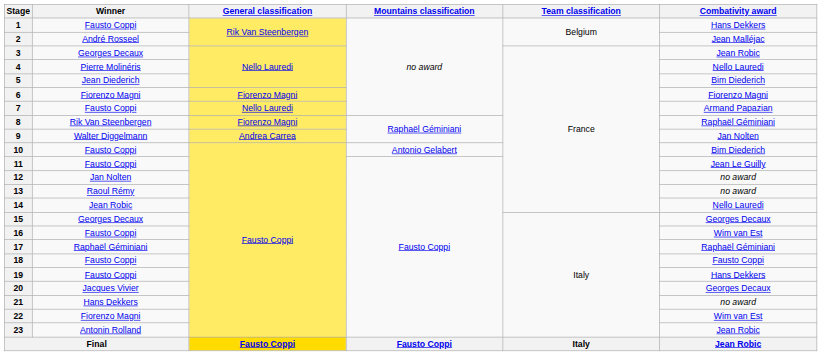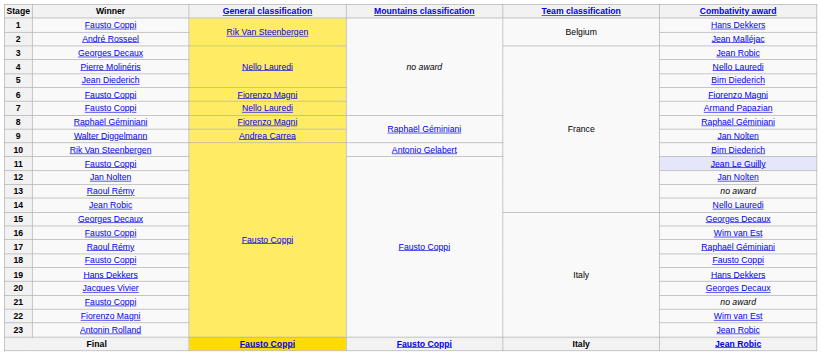 <table class="wikitable" style="text-align:center; font-size:smaller; clear:both;">
 <tr>
 <th scope="col" style="width:1%;">Stage</th>
 <th scope="col" style="width:19%;">Winner</th>
 <th scope="col" style="width:19%;"><a href='#'>General classification</a><br></th>
 <th scope="col" style="width:19%;"><a href='#'>Mountains classification</a></th>
 <th scope="col" style="width:19%;"><a href='#'>Team classification</a></th>
 <th scope="col" style="width:19%;"><a href='#'>Combativity award</a></th>
 </tr>
 <tr>
 <th scope="row">1</th>
 <td><a href='#'>Fausto Coppi</a></td>
 <td style="background:#FFEB64;" rowspan="2"><a href='#'>Rik Van Steenbergen</a></td>
 <td rowspan="7"><em>no award</em></td>
 <td rowspan="2">Belgium</td>
 <td><a href='#'>Hans Dekkers</a></td>
 </tr>
 <tr>
 <th scope="row">2</th>
 <td><a href='#'>André Rosseel</a></td>
 <td><a href='#'>Jean Malléjac</a></td>
 </tr>
 <tr>
 <th scope="row">3</th>
 <td><a href='#'>Georges Decaux</a></td>
 <td style="background:#FFEB64;" rowspan="3"><a href='#'>Nello Lauredi</a></td>
 <td rowspan="12">France</td>
 <td><a href='#'>Jean Robic</a></td>
 </tr>
 <tr>
 <th scope="row">4</th>
 <td><a href='#'>Pierre Molinéris</a></td>
 <td><a href='#'>Nello Lauredi</a></td>
 </tr>
 <tr>
 <th scope="row">5</th>
 <td><a href='#'>Jean Diederich</a></td>
 <td><a href='#'>Bim Diederich</a></td>
 </tr>
 <tr>
 <th scope="row">6</th>
-<td><a href='#'>Fiorenzo Magni</a></td>
+<td><a href='#'>Fausto Coppi</a></td>
 <td style="background:#FFEB64;"><a href='#'>Fiorenzo Magni</a></td>
 <td><a href='#'>Fiorenzo Magni</a></td>
 </tr>
 <tr>
 <th scope="row">7</th>
 <td><a href='#'>Fausto Coppi</a></td>
 <td style="background:#FFEB64;"><a href='#'>Nello Lauredi</a></td>
 <td><a href='#'>Armand Papazian</a></td>
 </tr>
 <tr>
 <th scope="row">8</th>
-<td><a href='#'>Rik Van Steenbergen</a></td>
+<td><a href='#'>Raphaël Géminiani</a></td>
 <td style="background:#FFEB64;"><a href='#'>Fiorenzo Magni</a></td>
 <td rowspan="2"><a href='#'>Raphaël Géminiani</a></td>
 <td><a href='#'>Raphaël Géminiani</a></td>
 </tr>
 <tr>
 <th scope="row">9</th>
 <td><a href='#'>Walter Diggelmann</a></td>
 <td style="background:#FFEB64;"><a href='#'>Andrea Carrea</a></td>
 <td><a href='#'>Jan Nolten</a></td>
 </tr>
 <tr>
 <th scope="row">10</th>
-<td><a href='#'>Fausto Coppi</a></td>
+<td><a href='#'>Rik Van Steenbergen</a></td>
 <td style="background:#FFEB64;" rowspan="14"><a href='#'>Fausto Coppi</a></td>
 <td><a href='#'>Antonio Gelabert</a></td>
 <td><a href='#'>Bim Diederich</a></td>
 </tr>
 <tr>
 <th scope="row">11</th>
 <td><a href='#'>Fausto Coppi</a></td>
 <td rowspan="13"><a href='#'>Fausto Coppi</a></td>
-<td><a href='#'>Jean Le Guilly</a></td>
+<td style="background: lavender;"><a href='#'>Jean Le Guilly</a></td>
 </tr>
 <tr>
 <th scope="row">12</th>
 <td><a href='#'>Jan Nolten</a></td>
-<td><em>no award</em></td>
+<td><a href='#'>Jan Nolten</a></td>
 </tr>
 <tr>
 <th scope="row">13</th>
 <td><a href='#'>Raoul Rémy</a></td>
 <td><em>no award</em></td>
 </tr>
 <tr>
 <th scope="row">14</th>
 <td><a href='#'>Jean Robic</a></td>
 <td><a href='#'>Nello Lauredi</a></td>
 </tr>
 <tr>
 <th scope="row">15</th>
 <td><a href='#'>Georges Decaux</a></td>
 <td rowspan="9">Italy</td>
 <td><a href='#'>Georges Decaux</a></td>
 </tr>
 <tr>
 <th scope="row">16</th>
 <td><a href='#'>Fausto Coppi</a></td>
 <td><a href='#'>Wim van Est</a></td>
 </tr>
 <tr>
 <th scope="row">17</th>
-<td><a href='#'>Raphaël Géminiani</a></td>
+<td><a href='#'>Raoul Rémy</a></td>
 <td><a href='#'>Raphaël Géminiani</a></td>
 </tr>
 <tr>
 <th scope="row">18</th>
 <td><a href='#'>Fausto Coppi</a></td>
 <td><a href='#'>Fausto Coppi</a></td>
 </tr>
 <tr>
 <th scope="row">19</th>
-<td><a href='#'>Fausto Coppi</a></td>
+<td><a href='#'>Hans Dekkers</a></td>
 <td><a href='#'>Hans Dekkers</a></td>
 </tr>
 <tr>
 <th scope="row">20</th>
 <td><a href='#'>Jacques Vivier</a></td>
 <td><a href='#'>Georges Decaux</a></td>
 </tr>
 <tr>
 <th scope="row">21</th>
-<td><a href='#'>Hans Dekkers</a></td>
+<td><a href='#'>Fausto Coppi</a></td>
 <td><em>no award</em></td>
 </tr>
 <tr>
 <th scope="row">22</th>
 <td><a href='#'>Fiorenzo Magni</a></td>
 <td><a href='#'>Wim van Est</a></td>
 </tr>
 <tr>
 <th scope="row">23</th>
 <td><a href='#'>Antonin Rolland</a></td>
 <td><a href='#'>Jean Robic</a></td>
 </tr>
 <tr>
 <th colspan="2">Final</th>
 <th style="background:#FFDB00;"><a href='#'>Fausto Coppi</a></th>
 <th><a href='#'>Fausto Coppi</a></th>
 <th>Italy</th>
 <th><a href='#'>Jean Robic</a></th>
 </tr>
 </table>
